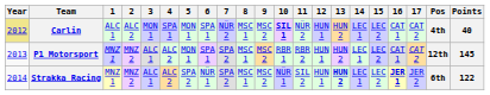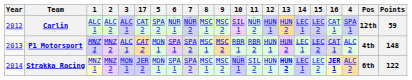 <table class="wikitable" style="text-align:center; font-size:85%">
 <tr>
 <th>Year</th>
 <th>Team</th>
 <th>1</th>
 <th>2</th>
 <th>3</th>
-<th>4</th>
+<th>17</th>
 <th>5</th>
 <th>6</th>
 <th>7</th>
 <th>8</th>
 <th>9</th>
 <th>10</th>
 <th>11</th>
 <th>12</th>
 <th>13</th>
 <th>14</th>
 <th>15</th>
 <th>16</th>
-<th>17</th>
+<th>4</th>
 <th>Pos</th>
 <th>Points</th>
 </tr>
 <tr>
-<td style="background: khaki;"><a href='#'>2012</a></td>
+<td><a href='#'>2012</a></td>
 <th nowrap><a href='#'>Carlin</a></th>
 <td style="background:#DFFFDF;"><a href='#'>ALC<br>1</a><br></td>
 <td style="background:#DFFFDF;"><a href='#'>ALC<br>2</a><br></td>
-<td style="background:#CFCFFF;"><a href='#'>MON<br>1</a><br></td>
-<td style="background:#CFCFFF;"><a href='#'>SPA<br>1</a><br></td>
-<td style="background:#DFFFDF;"><a href='#'>MON<br>1</a><br></td>
-<td style="background:#DFFFDF;"><a href='#'>SPA<br>1</a><br></td>
+<td style="background:#CFCFFF;"><a href='#'>ALC<br>1</a><br></td>
+<td style="background:#DFFFDF;"><a href='#'>CAT<br>2</a><br></td>
+<td style="background:#DFFFDF;"><a href='#'>SPA<br>2</a><br></td>
+<td style="background:#DFFFDF;"><a href='#'>NÜR<br>1</a><br></td>
 <td style="background:#CFCFFF;"><a href='#'>NÜR<br>2</a><br></td>
 <td style="background:#DFFFDF;"><a href='#'>MSC<br>1</a><br></td>
 <td style="background:#DFFFDF;"><a href='#'>MSC<br>2</a><br></td>
-<td style="background:#EFCFFF;"><strong><a href='#'>SIL<br>1</a><br></strong></td>
+<td style="background:#EFCFFF;"><a href='#'>SIL<br>1</a><br></td>
 <td style="background:#DFFFDF;"><a href='#'>NÜR<br>2</a><br></td>
 <td style="background:#CFCFFF;"><a href='#'>HUN<br>1</a><br></td>
 <td style="background:#FFDF9F;"><a href='#'>HUN<br>2</a><br></td>
 <td style="background:#CFCFFF;"><a href='#'>LEC<br>1</a><br></td>
 <td style="background:#CFCFFF;"><a href='#'>LEC<br>2</a><br></td>
 <td style="background:#DFFFDF;"><a href='#'>CAT<br>1</a><br></td>
-<td style="background:#DFFFDF;"><a href='#'>CAT<br>2</a><br></td>
-<th>4th</th>
-<th>40</th>
+<td style="background:#CFCFFF;"><a href='#'>SPA<br>1</a><br></td>
+<th>12th</th>
+<th>59</th>
 </tr>
 <tr>
 <td><a href='#'>2013</a></td>
 <th nowrap><a href='#'>P1 Motorsport</a></th>
 <td style="background:#CFCFFF;"><em><a href='#'>MNZ<br>1</a></em><br></td>
 <td style="background:#EFCFFF;"><a href='#'>MNZ<br>2</a><br></td>
 <td style="background:#DFDFDF;"><a href='#'>ALC<br>1</a><br></td>
-<td style="background:#DFFFDF;"><a href='#'>ALC<br>2</a><br></td>
+<td style="background:#FFDF9F;"><em><a href='#'>CAT<br>2</a></em><br></td>
 <td style="background:#DFFFDF;"><a href='#'>MON<br>1</a><br></td>
 <td style="background:#EFCFFF;"><a href='#'>SPA<br>1</a><br></td>
 <td style="background:#DFDFDF;"><a href='#'>SPA<br>2</a><br></td>
 <td style="background:#DFFFDF;"><a href='#'>MSC<br>1</a><br></td>
 <td style="background:#FFDF9F;"><a href='#'>MSC<br>2</a><br></td>
 <td style="background:#DFFFDF;"><a href='#'>RBR<br>1</a><br></td>
 <td style="background:#DFFFDF;"><a href='#'>RBR<br>2</a><br></td>
 <td style="background:#DFFFDF;"><a href='#'>HUN<br>1</a><br></td>
 <td style="background:#EFCFFF;"><a href='#'>HUN<br>2</a><br></td>
 <td style="background:#DFFFDF;"><a href='#'>LEC<br>1</a><br></td>
 <td style="background:#CFCFFF;"><a href='#'>LEC<br>2</a><br></td>
 <td style="background:#DFDFDF;"><a href='#'>CAT<br>1</a><br></td>
-<td style="background:#FFDF9F;"><em><a href='#'>CAT<br>2</a></em><br></td>
-<th>12th</th>
-<th>145</th>
+<td style="background:#DFFFDF;"><a href='#'>ALC<br>2</a><br></td>
+<th>4th</th>
+<th>148</th>
 </tr>
 <tr>
 <td><a href='#'>2014</a></td>
 <th nowrap><a href='#'>Strakka Racing</a></th>
 <td style="background:#FFFFBF;"><a href='#'>MNZ<br>1</a><br></td>
 <td style="background:#EFCFFF;"><a href='#'>MNZ<br>2</a><br></td>
-<td style="background:#CFCFFF;"><a href='#'>ALC<br>1</a><br></td>
-<td style="background:#FFDF9F;"><a href='#'>ALC<br>2</a><br></td>
-<td style="background:#DFFFDF;"><a href='#'>SPA<br>2</a><br></td>
-<td style="background:#DFFFDF;"><a href='#'>NÜR<br>1</a><br></td>
+<td style="background:#CFCFFF;"><a href='#'>MON<br>1</a><br></td>
+<td style="background:#CFCFFF;"><a href='#'>JER<br>2</a><br></td>
+<td style="background:#DFFFDF;"><a href='#'>MON<br>1</a><br></td>
+<td style="background:#DFFFDF;"><a href='#'>SPA<br>1</a><br></td>
 <td style="background:#DFDFDF;"><a href='#'>SPA<br>2</a><br></td>
 <td style="background:#DFFFDF;"><a href='#'>MSC<br>1</a><br></td>
 <td style="background:#DFFFDF;"><a href='#'>MSC<br>2</a><br></td>
 <td style="background:#CFCFFF;"><a href='#'>NÜR<br>1</a><br></td>
 <td style="background:#DFFFDF;"><a href='#'>SIL<br>2</a><br></td>
 <td style="background:#DFFFDF;"><a href='#'>HUN<br>1</a><br></td>
 <td style="background:#DFFFDF;"><strong><a href='#'>HUN<br>2</a><br></strong></td>
 <td style="background:#CFCFFF;"><a href='#'>LEC<br>1</a><br></td>
 <td style="background:#DFFFDF;"><a href='#'>LEC<br>2</a><br></td>
 <td style="background:#FFFFBF;"><strong><a href='#'>JER<br>1</a></strong><br></td>
-<td style="background:#CFCFFF;"><a href='#'>JER<br>2</a><br></td>
+<td style="background:#FFDF9F;"><a href='#'>ALC<br>2</a><br></td>
 <th>6th</th>
 <th>122</th>
 </tr>
 </table>
